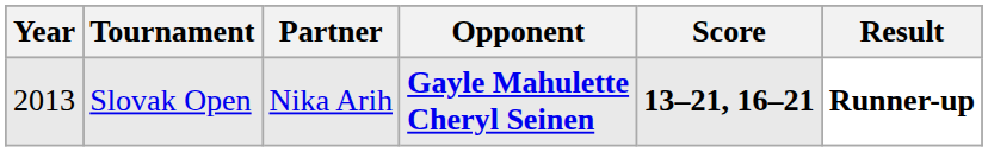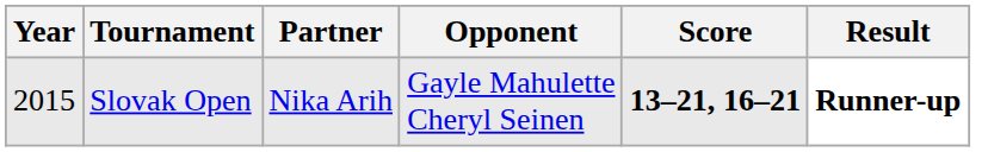 <table class="sortable wikitable" style="font-size: 90%;">
 <tr>
 <th>Year</th>
 <th>Tournament</th>
 <th>Partner</th>
 <th>Opponent</th>
 <th>Score</th>
 <th>Result</th>
 </tr>
 <tr style="background:#E9E9E9">
-<td align="center">2013</td>
+<td align="center">2015</td>
 <td align="left"><a href='#'>Slovak Open</a></td>
 <td align="left"> <a href='#'>Nika Arih</a></td>
-<td align="left"><strong> <a href='#'>Gayle Mahulette</a><br> <a href='#'>Cheryl Seinen</a></strong></td>
+<td align="left"> <a href='#'>Gayle Mahulette</a><br> <a href='#'>Cheryl Seinen</a></td>
 <td align="left"><strong>13–21, 16–21</strong></td>
 <td style="text-align:left; background:white"> <strong>Runner-up</strong></td>
 </tr>
 </table>
